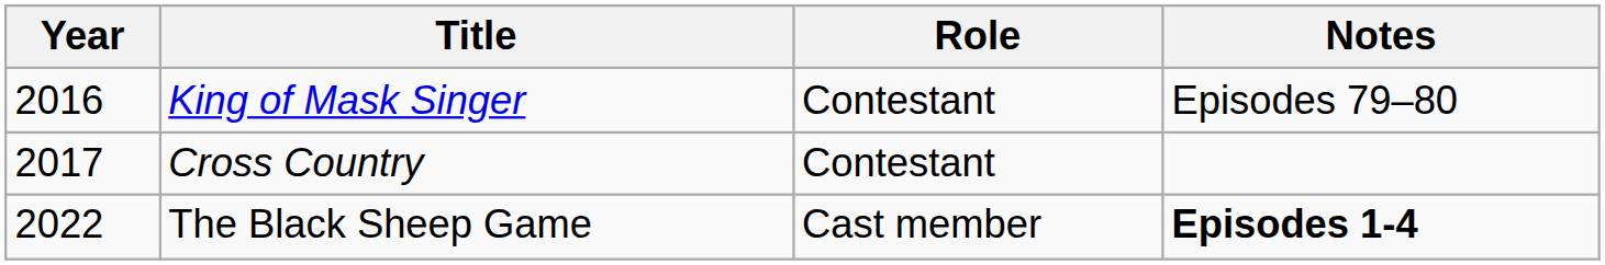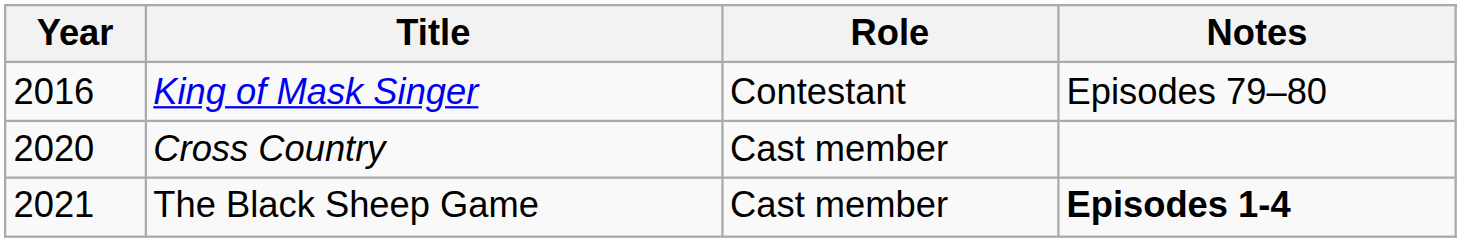 <table class="wikitable" style="width:40em">
 <tr>
 <th>Year</th>
 <th>Title</th>
 <th>Role</th>
 <th>Notes</th>
 </tr>
 <tr>
 <td>2016</td>
 <td><em><a href='#'>King of Mask Singer</a></em></td>
 <td>Contestant</td>
 <td>Episodes 79–80</td>
 </tr>
 <tr>
-<td>2017</td>
+<td>2020</td>
 <td><em>Cross Country</em></td>
-<td>Contestant</td>
+<td>Cast member</td>
 <td></td>
 </tr>
 <tr>
-<td>2022</td>
+<td>2021</td>
 <td>The Black Sheep Game</td>
 <td>Cast member</td>
 <td><strong>Episodes 1-4</strong></td>
 </tr>
 </table>
